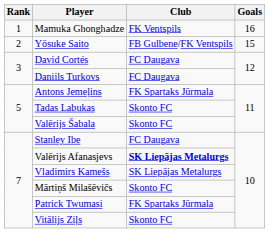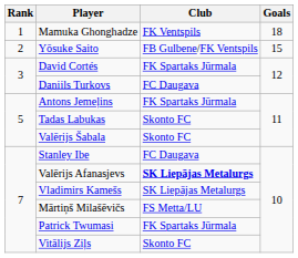 <table class="wikitable" style="text-align:center">
 <tr>
 <th>Rank</th>
 <th>Player</th>
 <th>Club</th>
 <th>Goals</th>
 </tr>
 <tr>
 <td>1</td>
 <td align="left"> Mamuka Ghonghadze</td>
 <td align="left"><a href='#'>FK Ventspils</a></td>
-<td>16</td>
+<td>18</td>
 </tr>
 <tr>
 <td>2</td>
 <td align="left"> <a href='#'>Yōsuke Saito</a></td>
 <td align="left"><a href='#'>FB Gulbene</a>/<a href='#'>FK Ventspils</a></td>
 <td>15</td>
 </tr>
 <tr>
 <td rowspan="2">3</td>
 <td align="left"> <a href='#'>David Cortés</a></td>
-<td align="left"><a href='#'>FC Daugava</a></td>
+<td align="left"><a href='#'>FK Spartaks Jūrmala</a></td>
 <td rowspan="2">12</td>
 </tr>
 <tr>
 <td align="left"> <a href='#'>Daniils Turkovs</a></td>
 <td align="left"><a href='#'>FC Daugava</a></td>
 </tr>
 <tr>
 <td rowspan="3">5</td>
 <td align="left"> <a href='#'>Antons Jemeļins</a></td>
 <td align="left"><a href='#'>FK Spartaks Jūrmala</a></td>
 <td rowspan="3">11</td>
 </tr>
 <tr>
 <td align="left"> <a href='#'>Tadas Labukas</a></td>
 <td align="left"><a href='#'>Skonto FC</a></td>
 </tr>
 <tr>
 <td align="left"> <a href='#'>Valērijs Šabala</a></td>
 <td align="left"><a href='#'>Skonto FC</a></td>
 </tr>
 <tr>
 <td rowspan="6">7</td>
 <td align="left"> <a href='#'>Stanley Ibe</a></td>
 <td align="left"><a href='#'>FC Daugava</a></td>
 <td rowspan="6">10</td>
 </tr>
 <tr>
 <td align="left"> Valērijs Afanasjevs</td>
 <td align="left"><strong><a href='#'>SK Liepājas Metalurgs</a></strong></td>
 </tr>
 <tr>
 <td align="left"> <a href='#'>Vladimirs Kamešs</a></td>
 <td align="left"><a href='#'>SK Liepājas Metalurgs</a></td>
 </tr>
 <tr>
 <td align="left"> Mārtiņš Milašēvičs</td>
-<td align="left"><a href='#'>Skonto FC</a></td>
+<td align="left"><a href='#'>FS Metta/LU</a></td>
 </tr>
 <tr>
 <td align="left"> <a href='#'>Patrick Twumasi</a></td>
 <td align="left"><a href='#'>FK Spartaks Jūrmala</a></td>
 </tr>
 <tr>
 <td align="left"> <a href='#'>Vitālijs Ziļs</a></td>
 <td align="left"><a href='#'>Skonto FC</a></td>
 </tr>
 </table>
